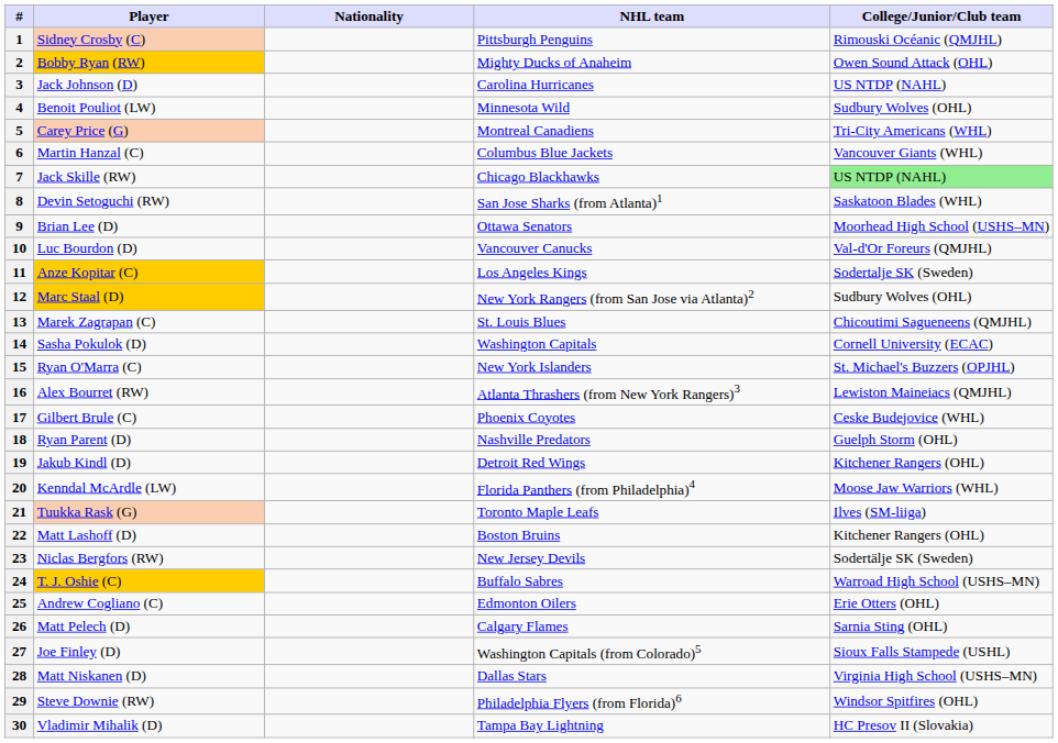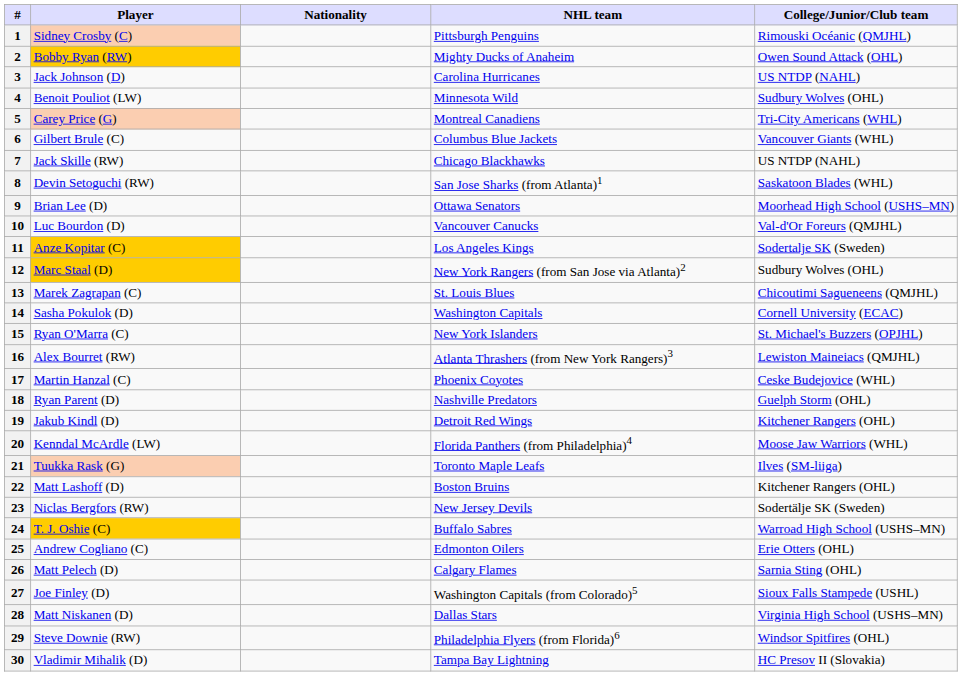 <table class="wikitable">
 <tr>
 <th style="background:#ddf; width:2.75%;">#</th>
 <th style="background:#ddf; width:22.0%;">Player</th>
 <th style="background:#ddf; width:20.0%;">Nationality</th>
 <th style="background:#ddf; width:34.0%;">NHL team</th>
 <th style="background:#ddf; width:100.0%;">College/Junior/Club team</th>
 </tr>
 <tr>
 <th>1</th>
 <td bgcolor="#FBCEB1"><a href='#'>Sidney Crosby</a> (<a href='#'>C</a>)</td>
 <td></td>
 <td><a href='#'>Pittsburgh Penguins</a></td>
 <td><a href='#'>Rimouski Océanic</a> (<a href='#'>QMJHL</a>)</td>
 </tr>
 <tr>
 <th>2</th>
 <td bgcolor="#FFCC00"><a href='#'>Bobby Ryan</a> (<a href='#'>RW</a>)</td>
 <td></td>
 <td><a href='#'>Mighty Ducks of Anaheim</a></td>
 <td><a href='#'>Owen Sound Attack</a> (<a href='#'>OHL</a>)</td>
 </tr>
 <tr>
 <th>3</th>
 <td><a href='#'>Jack Johnson</a> (<a href='#'>D</a>)</td>
 <td></td>
 <td><a href='#'>Carolina Hurricanes</a></td>
 <td><a href='#'>US NTDP</a> (<a href='#'>NAHL</a>)</td>
 </tr>
 <tr>
 <th>4</th>
 <td><a href='#'>Benoit Pouliot</a> (LW)</td>
 <td></td>
 <td><a href='#'>Minnesota Wild</a></td>
 <td><a href='#'>Sudbury Wolves</a> (OHL)</td>
 </tr>
 <tr>
 <th>5</th>
 <td bgcolor="#FBCEB1"><a href='#'>Carey Price</a> (<a href='#'>G</a>)</td>
 <td></td>
 <td><a href='#'>Montreal Canadiens</a></td>
 <td><a href='#'>Tri-City Americans</a> (<a href='#'>WHL</a>)</td>
 </tr>
 <tr>
 <th>6</th>
-<td><a href='#'>Martin Hanzal</a> (C)</td>
+<td><a href='#'>Gilbert Brule</a> (C)</td>
 <td></td>
 <td><a href='#'>Columbus Blue Jackets</a></td>
 <td><a href='#'>Vancouver Giants</a> (WHL)</td>
 </tr>
 <tr>
 <th>7</th>
 <td><a href='#'>Jack Skille</a> (RW)</td>
 <td></td>
 <td><a href='#'>Chicago Blackhawks</a></td>
-<td style="background: lightgreen;">US NTDP (NAHL)</td>
+<td>US NTDP (NAHL)</td>
 </tr>
 <tr>
 <th>8</th>
 <td><a href='#'>Devin Setoguchi</a> (RW)</td>
 <td></td>
 <td><a href='#'>San Jose Sharks</a> (from Atlanta)<sup>1</sup></td>
 <td><a href='#'>Saskatoon Blades</a> (WHL)</td>
 </tr>
 <tr>
 <th>9</th>
 <td><a href='#'>Brian Lee</a> (D)</td>
 <td></td>
 <td><a href='#'>Ottawa Senators</a></td>
 <td><a href='#'>Moorhead High School</a> (<a href='#'>USHS–MN</a>)</td>
 </tr>
 <tr>
 <th>10</th>
 <td><a href='#'>Luc Bourdon</a> (D)</td>
 <td></td>
 <td><a href='#'>Vancouver Canucks</a></td>
 <td><a href='#'>Val-d'Or Foreurs</a> (QMJHL)</td>
 </tr>
 <tr>
 <th>11</th>
 <td bgcolor="#FFCC00"><a href='#'>Anze Kopitar</a> (C)</td>
 <td></td>
 <td><a href='#'>Los Angeles Kings</a></td>
 <td><a href='#'>Sodertalje SK</a> (Sweden)</td>
 </tr>
 <tr>
 <th>12</th>
 <td bgcolor="#FFCC00"><a href='#'>Marc Staal</a> (D)</td>
 <td></td>
 <td><a href='#'>New York Rangers</a> (from San Jose via Atlanta)<sup>2</sup></td>
 <td>Sudbury Wolves (OHL)</td>
 </tr>
 <tr>
 <th>13</th>
 <td><a href='#'>Marek Zagrapan</a> (C)</td>
 <td></td>
 <td><a href='#'>St. Louis Blues</a></td>
 <td><a href='#'>Chicoutimi Sagueneens</a> (QMJHL)</td>
 </tr>
 <tr>
 <th>14</th>
 <td><a href='#'>Sasha Pokulok</a> (D)</td>
 <td></td>
 <td><a href='#'>Washington Capitals</a></td>
 <td><a href='#'>Cornell University</a> (<a href='#'>ECAC</a>)</td>
 </tr>
 <tr>
 <th>15</th>
 <td><a href='#'>Ryan O'Marra</a> (C)</td>
 <td></td>
 <td><a href='#'>New York Islanders</a></td>
 <td><a href='#'>St. Michael's Buzzers</a> (<a href='#'>OPJHL</a>)</td>
 </tr>
 <tr>
 <th>16</th>
 <td><a href='#'>Alex Bourret</a> (RW)</td>
 <td></td>
 <td><a href='#'>Atlanta Thrashers</a> (from New York Rangers)<sup>3</sup></td>
 <td><a href='#'>Lewiston Maineiacs</a> (QMJHL)</td>
 </tr>
 <tr>
 <th>17</th>
-<td><a href='#'>Gilbert Brule</a> (C)</td>
+<td><a href='#'>Martin Hanzal</a> (C)</td>
 <td></td>
 <td><a href='#'>Phoenix Coyotes</a></td>
 <td><a href='#'>Ceske Budejovice</a> (WHL)</td>
 </tr>
 <tr>
 <th>18</th>
 <td><a href='#'>Ryan Parent</a> (D)</td>
 <td></td>
 <td><a href='#'>Nashville Predators</a></td>
 <td><a href='#'>Guelph Storm</a> (OHL)</td>
 </tr>
 <tr>
 <th>19</th>
 <td><a href='#'>Jakub Kindl</a> (D)</td>
 <td></td>
 <td><a href='#'>Detroit Red Wings</a></td>
 <td><a href='#'>Kitchener Rangers</a> (OHL)</td>
 </tr>
 <tr>
 <th>20</th>
 <td><a href='#'>Kenndal McArdle</a> (LW)</td>
 <td></td>
 <td><a href='#'>Florida Panthers</a> (from Philadelphia)<sup>4</sup></td>
 <td><a href='#'>Moose Jaw Warriors</a> (WHL)</td>
 </tr>
 <tr>
 <th>21</th>
 <td bgcolor="#FBCEB1"><a href='#'>Tuukka Rask</a> (G)</td>
 <td></td>
 <td><a href='#'>Toronto Maple Leafs</a></td>
 <td><a href='#'>Ilves</a> (<a href='#'>SM-liiga</a>)</td>
 </tr>
 <tr>
 <th>22</th>
 <td><a href='#'>Matt Lashoff</a> (D)</td>
 <td></td>
 <td><a href='#'>Boston Bruins</a></td>
 <td>Kitchener Rangers (OHL)</td>
 </tr>
 <tr>
 <th>23</th>
 <td><a href='#'>Niclas Bergfors</a> (RW)</td>
 <td></td>
 <td><a href='#'>New Jersey Devils</a></td>
 <td>Sodertälje SK (Sweden)</td>
 </tr>
 <tr>
 <th>24</th>
 <td bgcolor="#FFCC00"><a href='#'>T. J. Oshie</a> (C)</td>
 <td></td>
 <td><a href='#'>Buffalo Sabres</a></td>
 <td><a href='#'>Warroad High School</a> (USHS–MN)</td>
 </tr>
 <tr>
 <th>25</th>
 <td><a href='#'>Andrew Cogliano</a> (C)</td>
 <td></td>
 <td><a href='#'>Edmonton Oilers</a></td>
 <td><a href='#'>Erie Otters</a> (OHL)</td>
 </tr>
 <tr>
 <th>26</th>
 <td><a href='#'>Matt Pelech</a> (D)</td>
 <td></td>
 <td><a href='#'>Calgary Flames</a></td>
 <td><a href='#'>Sarnia Sting</a> (OHL)</td>
 </tr>
 <tr>
 <th>27</th>
 <td><a href='#'>Joe Finley</a> (D)</td>
 <td></td>
 <td>Washington Capitals (from Colorado)<sup>5</sup></td>
 <td><a href='#'>Sioux Falls Stampede</a> (USHL)</td>
 </tr>
 <tr>
 <th>28</th>
 <td><a href='#'>Matt Niskanen</a> (D)</td>
 <td></td>
 <td><a href='#'>Dallas Stars</a></td>
 <td><a href='#'>Virginia High School</a> (USHS–MN)</td>
 </tr>
 <tr>
 <th>29</th>
 <td><a href='#'>Steve Downie</a> (RW)</td>
 <td></td>
 <td><a href='#'>Philadelphia Flyers</a> (from Florida)<sup>6</sup></td>
 <td><a href='#'>Windsor Spitfires</a> (OHL)</td>
 </tr>
 <tr>
 <th>30</th>
 <td><a href='#'>Vladimir Mihalik</a> (D)</td>
 <td></td>
 <td><a href='#'>Tampa Bay Lightning</a></td>
 <td><a href='#'>HC Presov</a> II (Slovakia)</td>
 </tr>
 </table>
